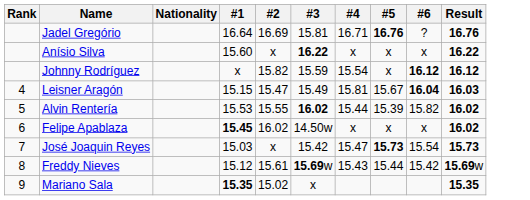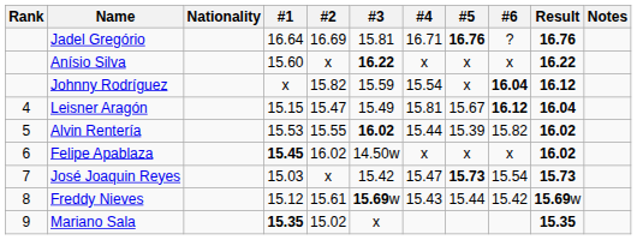 <table class="wikitable sortable" style="text-align:center">
 <tr>
 <th>Rank</th>
 <th>Name</th>
 <th>Nationality</th>
 <th>#1</th>
 <th>#2</th>
 <th>#3</th>
 <th>#4</th>
 <th>#5</th>
 <th>#6</th>
 <th>Result</th>
+<th>Notes</th>
 </tr>
 <tr>
 <td></td>
 <td align=left><a href='#'>Jadel Gregório</a></td>
 <td align=left></td>
 <td>16.64</td>
 <td>16.69</td>
 <td>15.81</td>
 <td>16.71</td>
 <td><strong>16.76</strong></td>
 <td>?</td>
 <td><strong>16.76</strong></td>
+<td></td>
 </tr>
 <tr>
 <td></td>
 <td align=left><a href='#'>Anísio Silva</a></td>
 <td align=left></td>
 <td>15.60</td>
 <td>x</td>
 <td><strong>16.22</strong></td>
 <td>x</td>
 <td>x</td>
 <td>x</td>
 <td><strong>16.22</strong></td>
+<td></td>
 </tr>
 <tr>
 <td></td>
 <td align=left><a href='#'>Johnny Rodríguez</a></td>
 <td align=left></td>
 <td>x</td>
 <td>15.82</td>
 <td>15.59</td>
 <td>15.54</td>
 <td>x</td>
+<td><strong>16.04</strong></td>
 <td><strong>16.12</strong></td>
-<td><strong>16.12</strong></td>
+<td></td>
 </tr>
 <tr>
 <td>4</td>
 <td align=left><a href='#'>Leisner Aragón</a></td>
 <td align=left></td>
 <td>15.15</td>
 <td>15.47</td>
 <td>15.49</td>
 <td>15.81</td>
 <td>15.67</td>
+<td><strong>16.12</strong></td>
 <td><strong>16.04</strong></td>
-<td><strong>16.03</strong></td>
+<td></td>
 </tr>
 <tr>
 <td>5</td>
 <td align=left><a href='#'>Alvin Rentería</a></td>
 <td align=left></td>
 <td>15.53</td>
 <td>15.55</td>
 <td><strong>16.02</strong></td>
 <td>15.44</td>
 <td>15.39</td>
 <td>15.82</td>
 <td><strong>16.02</strong></td>
+<td></td>
 </tr>
 <tr>
 <td>6</td>
 <td align=left><a href='#'>Felipe Apablaza</a></td>
 <td align=left></td>
 <td><strong>15.45</strong></td>
 <td>16.02</td>
 <td>14.50w</td>
 <td>x</td>
 <td>x</td>
 <td>x</td>
 <td><strong>16.02</strong></td>
+<td></td>
 </tr>
 <tr>
 <td>7</td>
 <td align=left><a href='#'>José Joaquin Reyes</a></td>
 <td align=left></td>
 <td>15.03</td>
 <td>x</td>
 <td>15.42</td>
 <td>15.47</td>
 <td><strong>15.73</strong></td>
 <td>15.54</td>
 <td><strong>15.73</strong></td>
+<td></td>
 </tr>
 <tr>
 <td>8</td>
 <td align=left><a href='#'>Freddy Nieves</a></td>
 <td align=left></td>
 <td>15.12</td>
 <td>15.61</td>
 <td><strong>15.69</strong>w</td>
 <td>15.43</td>
 <td>15.44</td>
 <td>15.42</td>
 <td><strong>15.69</strong>w</td>
+<td></td>
 </tr>
 <tr>
 <td>9</td>
 <td align=left><a href='#'>Mariano Sala</a></td>
 <td align=left></td>
 <td><strong>15.35</strong></td>
 <td>15.02</td>
 <td>x</td>
 <td></td>
 <td></td>
 <td></td>
 <td><strong>15.35</strong></td>
+<td></td>
 </tr>
 </table>
